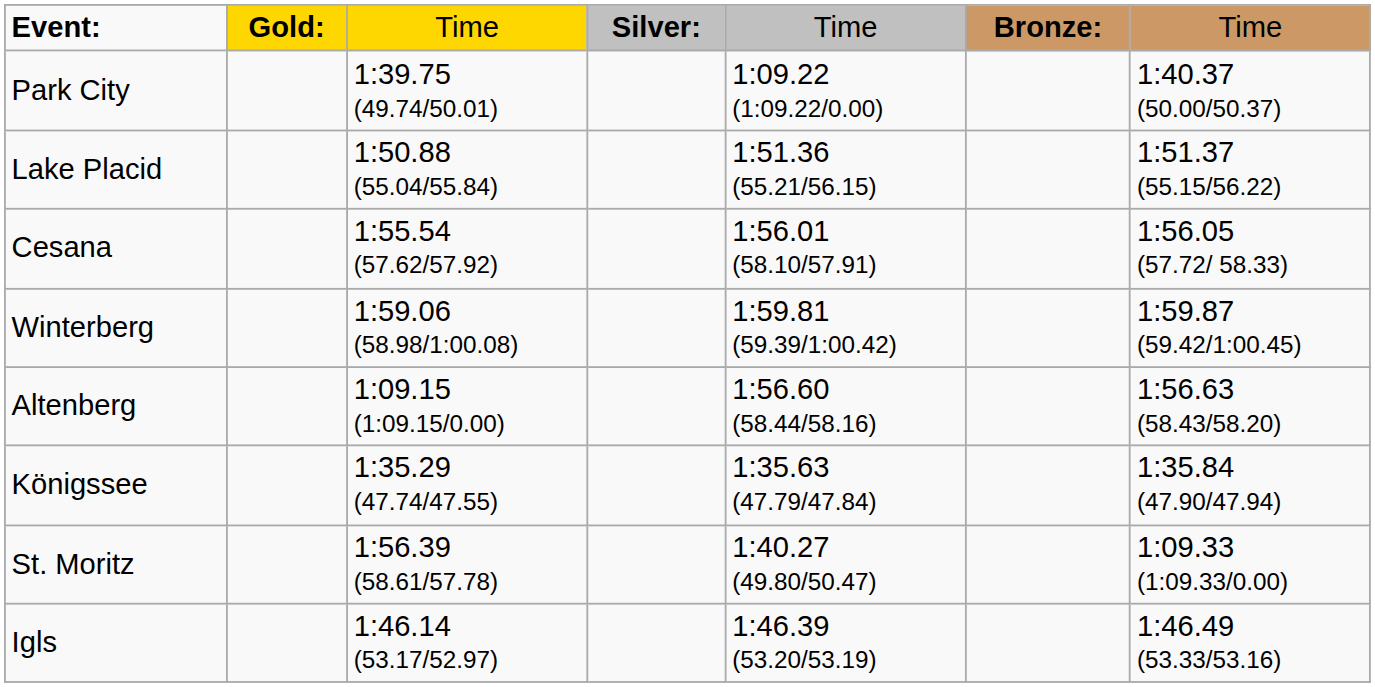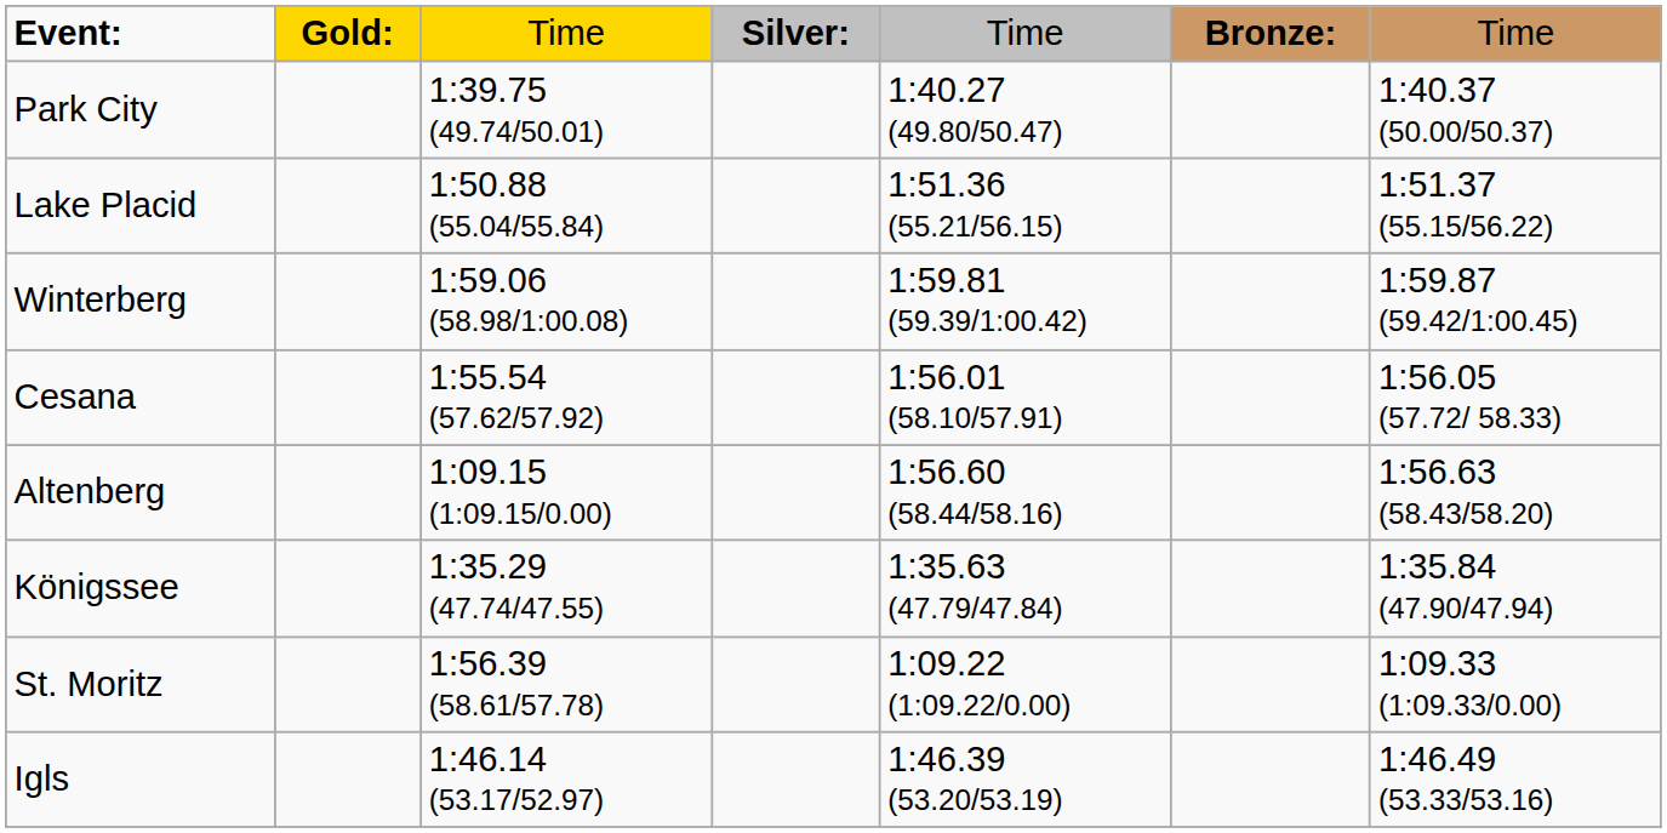 <table class="wikitable" style="width:85%;">
 <tr>
 <td><strong>Event:</strong></td>
 <td !  style="text-align:center; background:gold;"><strong>Gold:</strong></td>
 <td !  style="text-align:center; background:gold;">Time</td>
 <td !  style="text-align:center; background:silver;"><strong>Silver:</strong></td>
 <td !  style="text-align:center; background:silver;">Time</td>
 <td !  style="text-align:center; background:#c96;"><strong>Bronze:</strong></td>
 <td !  style="text-align:center; background:#c96;">Time</td>
 </tr>
 <tr>
 <td>Park City</td>
 <td></td>
 <td>1:39.75 <br><small>(49.74/50.01)</small></td>
 <td></td>
-<td>1:09.22<br><small>(1:09.22/0.00)</small></td>
+<td>1:40.27<br><small>(49.80/50.47)</small></td>
 <td></td>
 <td>1:40.37 <br><small>(50.00/50.37)</small></td>
 </tr>
 <tr>
 <td>Lake Placid</td>
 <td></td>
 <td>1:50.88 <br><small>(55.04/55.84)</small></td>
 <td></td>
 <td>1:51.36<br><small>(55.21/56.15)</small></td>
 <td></td>
 <td>1:51.37 <br><small>(55.15/56.22)</small></td>
 </tr>
 <tr>
+<td>Winterberg</td>
+<td></td>
+<td>1:59.06 <br><small>(58.98/1:00.08)</small></td>
+<td></td>
+<td>1:59.81 <br><small>(59.39/1:00.42)</small></td>
+<td></td>
+<td>1:59.87 <br><small>(59.42/1:00.45)</small></td>
+</tr>
+<tr>
 <td>Cesana</td>
 <td></td>
 <td>1:55.54 <br><small>(57.62/57.92)</small></td>
 <td></td>
 <td>1:56.01<br><small>(58.10/57.91)</small></td>
 <td></td>
 <td>1:56.05 <br><small>(57.72/	58.33)</small></td>
-</tr>
-<tr>
-<td>Winterberg</td>
-<td></td>
-<td>1:59.06 <br><small>(58.98/1:00.08)</small></td>
-<td></td>
-<td>1:59.81 <br><small>(59.39/1:00.42)</small></td>
-<td></td>
-<td>1:59.87 <br><small>(59.42/1:00.45)</small></td>
 </tr>
 <tr>
 <td>Altenberg</td>
 <td></td>
 <td>1:09.15  <br><small>(1:09.15/0.00)</small></td>
 <td></td>
 <td>1:56.60 <br><small>(58.44/58.16)</small></td>
 <td></td>
 <td>1:56.63 <br><small>(58.43/58.20)</small></td>
 </tr>
 <tr>
 <td>Königssee</td>
 <td></td>
 <td>1:35.29  <br><small>(47.74/47.55)</small></td>
 <td></td>
 <td>1:35.63<br><small>(47.79/47.84)</small></td>
 <td></td>
 <td>1:35.84<br><small>(47.90/47.94)</small></td>
 </tr>
 <tr>
 <td>St. Moritz</td>
 <td></td>
 <td>1:56.39  <br><small>(58.61/57.78)</small></td>
 <td></td>
-<td>1:40.27<br><small>(49.80/50.47)</small></td>
+<td>1:09.22<br><small>(1:09.22/0.00)</small></td>
 <td></td>
 <td>1:09.33<br><small>(1:09.33/0.00)</small></td>
 </tr>
 <tr>
 <td>Igls</td>
 <td></td>
 <td>1:46.14  <br><small>(53.17/52.97)</small></td>
 <td></td>
 <td>1:46.39<br><small>(53.20/53.19)</small></td>
 <td></td>
 <td>1:46.49 <br><small>(53.33/53.16)</small></td>
 </tr>
 </table>
